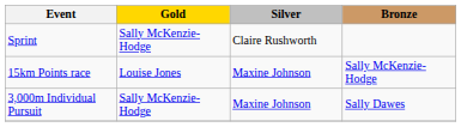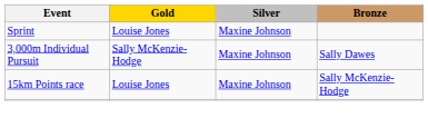 <table class="wikitable" style="font-size: 100%">
 <tr>
 <th width=200>Event</th>
 <th width=200 style="background-color: gold;">Gold</th>
 <th width=200 style="background-color: silver;">Silver</th>
 <th width=200 style="background-color: #cc9966;">Bronze</th>
 </tr>
 <tr>
 <td><a href='#'>Sprint</a></td>
+<td><a href='#'>Louise Jones</a></td>
+<td><a href='#'>Maxine Johnson</a></td>
+<td></td>
+</tr>
+<tr>
+<td><a href='#'>3,000m Individual Pursuit</a></td>
 <td><a href='#'>Sally McKenzie-Hodge</a></td>
-<td>Claire Rushworth</td>
-<td></td>
+<td><a href='#'>Maxine Johnson</a></td>
+<td><a href='#'>Sally Dawes</a></td>
 </tr>
 <tr>
 <td><a href='#'>15km Points race</a></td>
 <td><a href='#'>Louise Jones</a></td>
 <td><a href='#'>Maxine Johnson</a></td>
 <td><a href='#'>Sally McKenzie-Hodge</a></td>
 </tr>
 <tr>
-<td><a href='#'>3,000m Individual Pursuit</a></td>
-<td><a href='#'>Sally McKenzie-Hodge</a></td>
-<td><a href='#'>Maxine Johnson</a></td>
-<td><a href='#'>Sally Dawes</a></td>
-</tr>
-<tr>
 </tr>
 </table>
